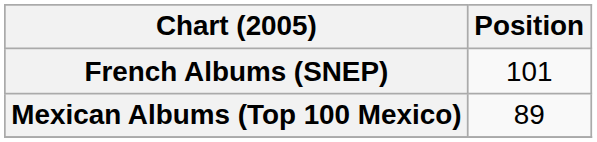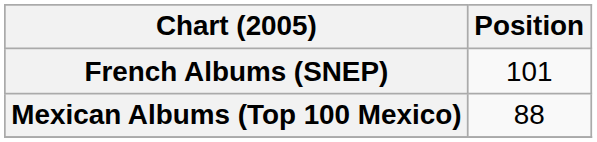 <table class="wikitable sortable plainrowheaders" style="text-align:center;">
 <tr>
 <th>Chart (2005)</th>
 <th>Position</th>
 </tr>
 <tr>
 <th scope="row">French Albums (SNEP)</th>
 <td style="text-align:center;">101</td>
 </tr>
 <tr>
 <th scope="row">Mexican Albums (Top 100 Mexico)</th>
-<td style="text-align:center;">89</td>
+<td style="text-align:center;">88</td>
 </tr>
 <tr>
 </tr>
 </table>
